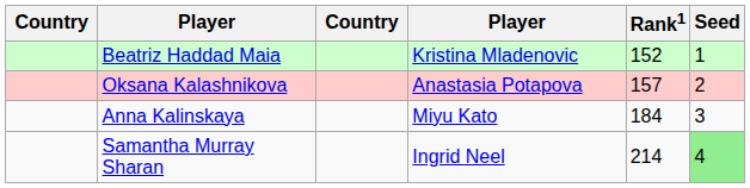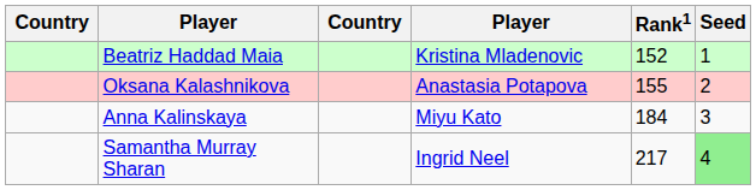 <table class="sortable wikitable">
 <tr>
 <th width="70">Country</th>
 <th width="175">Player</th>
 <th width="70">Country</th>
 <th width="175">Player</th>
 <th>Rank<sup>1</sup></th>
 <th>Seed</th>
 </tr>
 <tr style="background:#cfc;">
 <td></td>
 <td><a href='#'>Beatriz Haddad Maia</a></td>
 <td></td>
 <td><a href='#'>Kristina Mladenovic</a></td>
 <td>152</td>
 <td>1</td>
 </tr>
 <tr style="background:#fcc;">
 <td></td>
 <td><a href='#'>Oksana Kalashnikova</a></td>
 <td></td>
 <td><a href='#'>Anastasia Potapova</a></td>
-<td>157</td>
+<td>155</td>
 <td>2</td>
 </tr>
 <tr>
 <td></td>
 <td><a href='#'>Anna Kalinskaya</a></td>
 <td></td>
 <td><a href='#'>Miyu Kato</a></td>
 <td>184</td>
 <td>3</td>
 </tr>
 <tr>
 <td></td>
 <td><a href='#'>Samantha Murray Sharan</a></td>
 <td></td>
 <td><a href='#'>Ingrid Neel</a></td>
-<td>214</td>
+<td>217</td>
 <td style="background: lightgreen;">4</td>
 </tr>
 </table>
